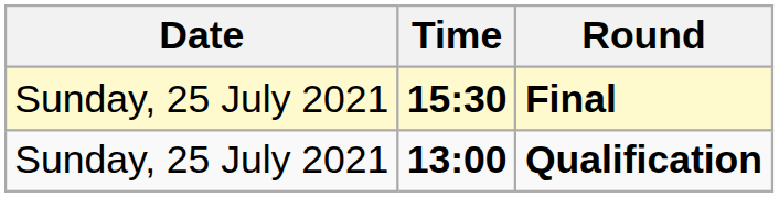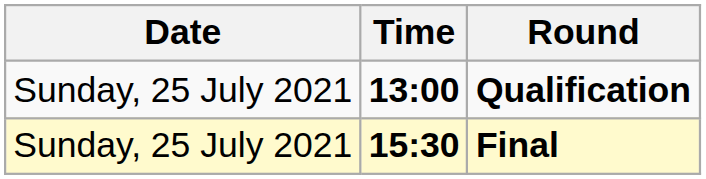 <table class="wikitable">
 <tr>
 <th>Date</th>
 <th>Time</th>
 <th>Round</th>
 </tr>
+<tr>
+<td>Sunday, 25 July 2021</td>
+<td><strong>13:00</strong></td>
+<td><strong>Qualification</strong></td>
+</tr>
 <tr style=background:lemonchiffon>
 <td>Sunday, 25 July 2021</td>
 <td><strong>15:30</strong></td>
 <td><strong>Final</strong></td>
 </tr>
-<tr>
-<td>Sunday, 25 July 2021</td>
-<td><strong>13:00</strong></td>
-<td><strong>Qualification</strong></td>
-</tr>
 </table>
